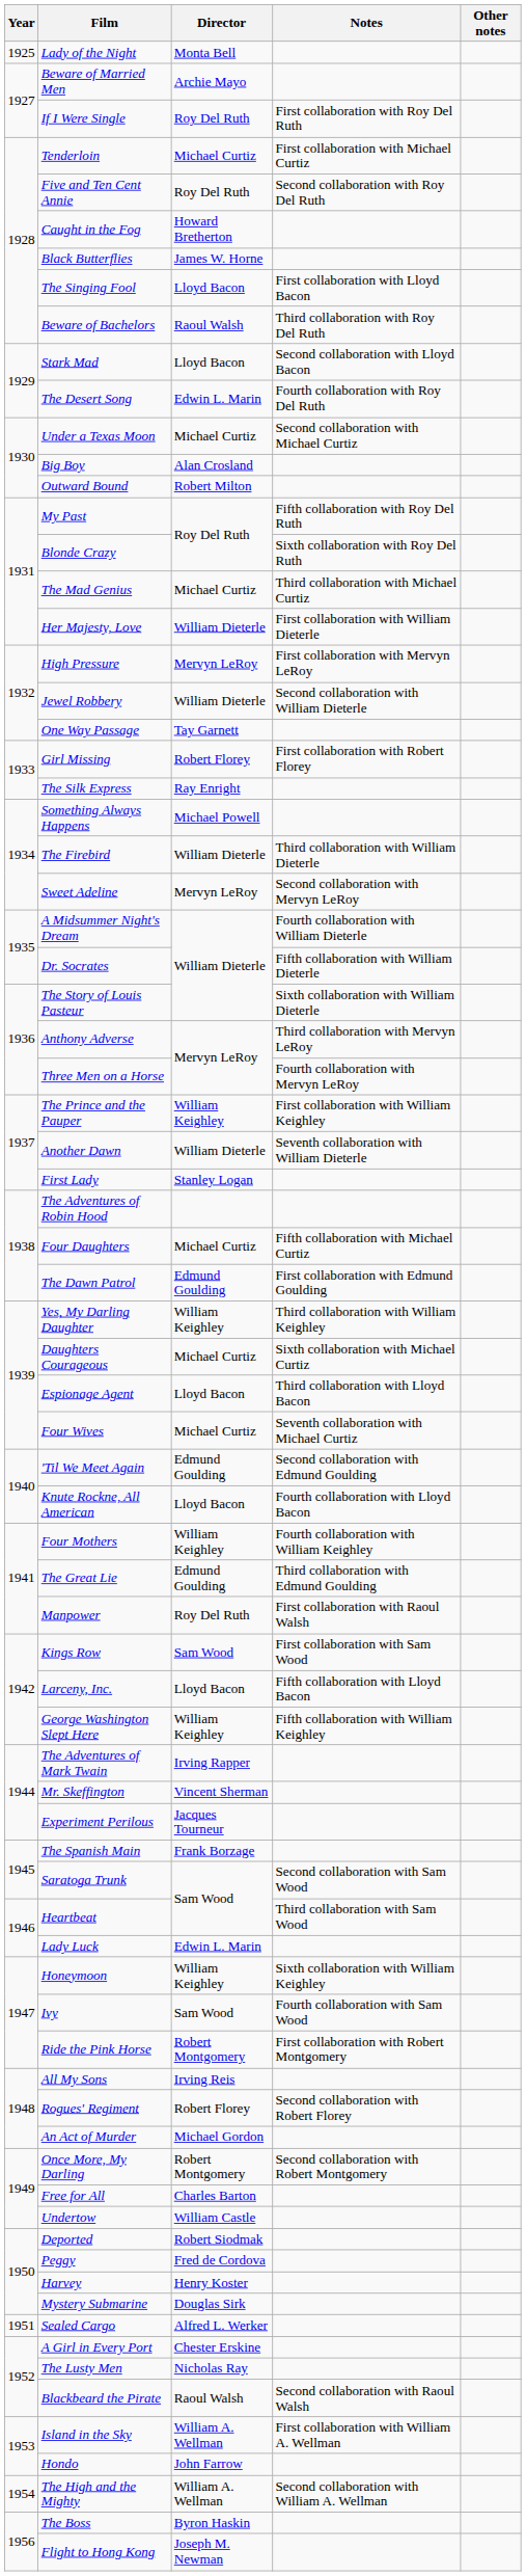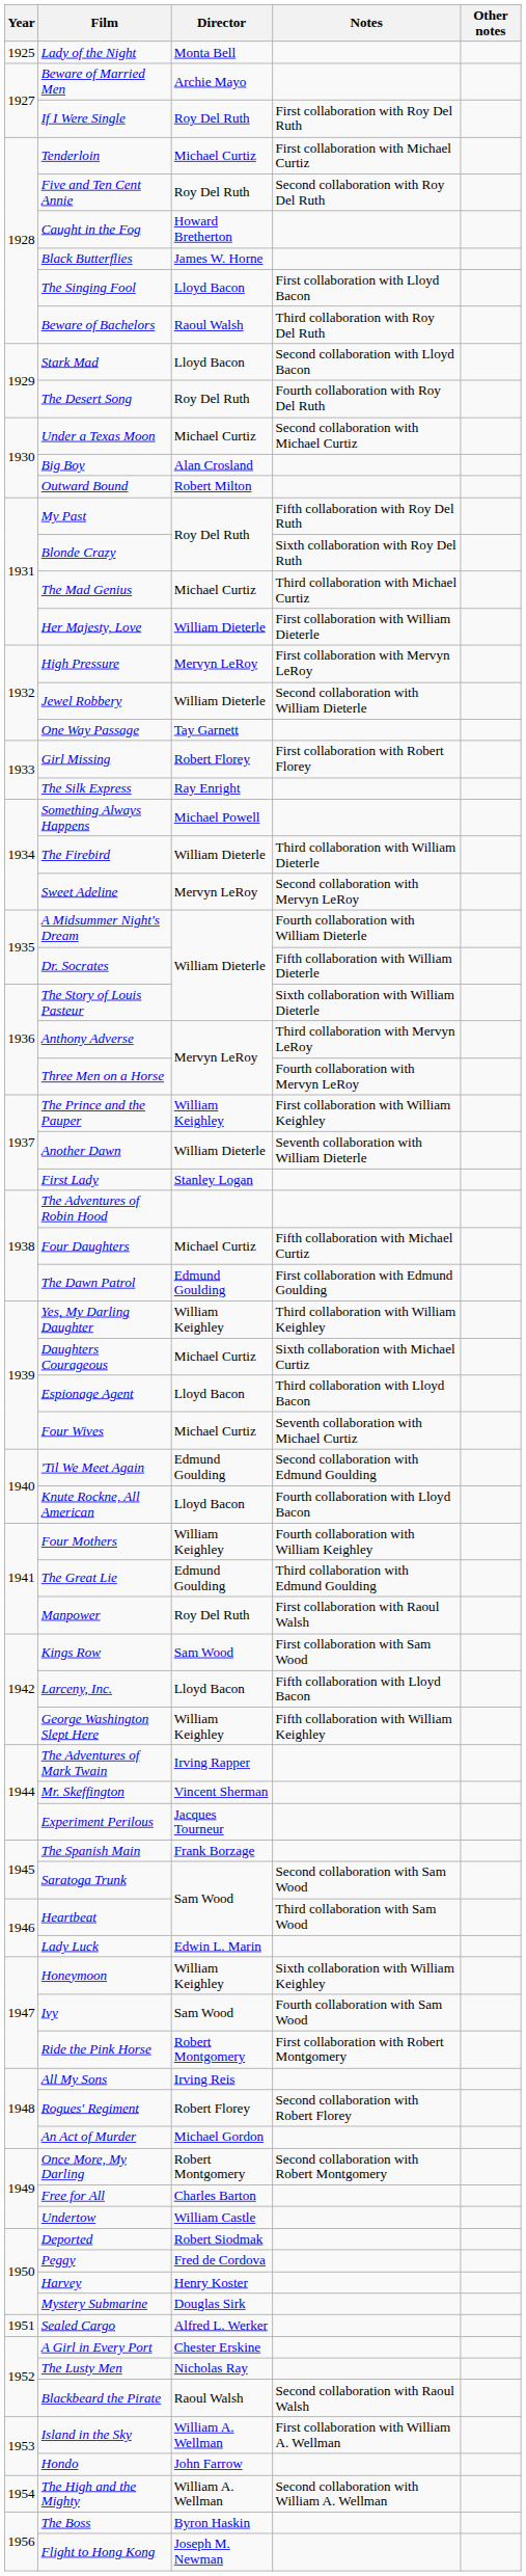 <table class="wikitable">
 <tr>
 <th>Year</th>
 <th>Film</th>
 <th>Director</th>
 <th>Notes</th>
 <th>Other notes</th>
 </tr>
 <tr>
 <td>1925</td>
 <td><em><a href='#'>Lady of the Night</a></em></td>
 <td><a href='#'>Monta Bell</a></td>
 <td></td>
 <td></td>
 </tr>
 <tr>
 <td rowspan=2>1927</td>
 <td><em><a href='#'>Beware of Married Men</a></em></td>
 <td><a href='#'>Archie Mayo</a></td>
 <td></td>
 <td></td>
 </tr>
 <tr>
 <td><em><a href='#'>If I Were Single</a></em></td>
 <td><a href='#'>Roy Del Ruth</a></td>
 <td>First collaboration with Roy Del Ruth</td>
 <td></td>
 </tr>
 <tr>
 <td rowspan=6>1928</td>
 <td><em><a href='#'>Tenderloin</a></em></td>
 <td><a href='#'>Michael Curtiz</a></td>
 <td>First collaboration with Michael Curtiz</td>
 <td></td>
 </tr>
 <tr>
 <td><em><a href='#'>Five and Ten Cent Annie</a></em></td>
 <td>Roy Del Ruth</td>
 <td>Second collaboration with Roy Del Ruth</td>
 <td></td>
 </tr>
 <tr>
 <td><em><a href='#'>Caught in the Fog</a></em></td>
 <td><a href='#'>Howard Bretherton</a></td>
 <td></td>
 <td></td>
 </tr>
 <tr>
 <td><em><a href='#'>Black Butterflies</a></em></td>
 <td><a href='#'>James W. Horne</a></td>
 <td></td>
 <td></td>
 </tr>
 <tr>
 <td><em><a href='#'>The Singing Fool</a></em></td>
 <td><a href='#'>Lloyd Bacon</a></td>
 <td>First collaboration with Lloyd Bacon</td>
 <td></td>
 </tr>
 <tr>
 <td><em><a href='#'>Beware of Bachelors</a></em></td>
 <td><a href='#'>Raoul Walsh</a></td>
 <td>Third collaboration with Roy Del Ruth</td>
 <td></td>
 </tr>
 <tr>
 <td rowspan=2>1929</td>
 <td><em><a href='#'>Stark Mad</a></em></td>
 <td>Lloyd Bacon</td>
 <td>Second collaboration with Lloyd Bacon</td>
 <td></td>
 </tr>
 <tr>
 <td><em><a href='#'>The Desert Song</a></em></td>
-<td><a href='#'>Edwin L. Marin</a></td>
+<td>Roy Del Ruth</td>
 <td>Fourth collaboration with Roy Del Ruth</td>
 <td></td>
 </tr>
 <tr>
 <td rowspan=3>1930</td>
 <td><em><a href='#'>Under a Texas Moon</a></em></td>
 <td>Michael Curtiz</td>
 <td>Second collaboration with Michael Curtiz</td>
 <td></td>
 </tr>
 <tr>
 <td><em><a href='#'>Big Boy</a></em></td>
 <td><a href='#'>Alan Crosland</a></td>
 <td></td>
 <td></td>
 </tr>
 <tr>
 <td><em><a href='#'>Outward Bound</a></em></td>
 <td><a href='#'>Robert Milton</a></td>
 <td></td>
 <td></td>
 </tr>
 <tr>
 <td rowspan=4>1931</td>
 <td><em><a href='#'>My Past</a></em></td>
 <td rowspan=2>Roy Del Ruth</td>
 <td>Fifth collaboration with Roy Del Ruth</td>
 <td></td>
 </tr>
 <tr>
 <td><em><a href='#'>Blonde Crazy</a></em></td>
 <td>Sixth collaboration with Roy Del Ruth</td>
 <td></td>
 </tr>
 <tr>
 <td><em><a href='#'>The Mad Genius</a></em></td>
 <td>Michael Curtiz</td>
 <td>Third collaboration with Michael Curtiz</td>
 <td></td>
 </tr>
 <tr>
 <td><em><a href='#'>Her Majesty, Love</a></em></td>
 <td><a href='#'>William Dieterle</a></td>
 <td>First collaboration with William Dieterle</td>
 <td></td>
 </tr>
 <tr>
 <td rowspan=3>1932</td>
 <td><em><a href='#'>High Pressure</a></em></td>
 <td><a href='#'>Mervyn LeRoy</a></td>
 <td>First collaboration with Mervyn LeRoy</td>
 <td></td>
 </tr>
 <tr>
 <td><em><a href='#'>Jewel Robbery</a></em></td>
 <td>William Dieterle</td>
 <td>Second collaboration with William Dieterle</td>
 <td></td>
 </tr>
 <tr>
 <td><em><a href='#'>One Way Passage</a></em></td>
 <td><a href='#'>Tay Garnett</a></td>
 <td></td>
 <td></td>
 </tr>
 <tr>
 <td rowspan=2>1933</td>
 <td><em><a href='#'>Girl Missing</a></em></td>
 <td><a href='#'>Robert Florey</a></td>
 <td>First collaboration with Robert Florey</td>
 <td></td>
 </tr>
 <tr>
 <td><em><a href='#'>The Silk Express</a></em></td>
 <td><a href='#'>Ray Enright</a></td>
 <td></td>
 <td></td>
 </tr>
 <tr>
 <td rowspan=3>1934</td>
 <td><em><a href='#'>Something Always Happens</a></em></td>
 <td><a href='#'>Michael Powell</a></td>
 <td></td>
 <td></td>
 </tr>
 <tr>
 <td><em><a href='#'>The Firebird</a></em></td>
 <td>William Dieterle</td>
 <td>Third collaboration with William Dieterle</td>
 <td></td>
 </tr>
 <tr>
 <td><em><a href='#'>Sweet Adeline</a></em></td>
 <td>Mervyn LeRoy</td>
 <td>Second collaboration with Mervyn LeRoy</td>
 <td></td>
 </tr>
 <tr>
 <td rowspan=2>1935</td>
 <td><em><a href='#'>A Midsummer Night's Dream</a></em></td>
 <td rowspan=3>William Dieterle</td>
 <td>Fourth collaboration with William Dieterle</td>
 <td></td>
 </tr>
 <tr>
 <td><em><a href='#'>Dr. Socrates</a></em></td>
 <td>Fifth collaboration with William Dieterle</td>
 <td></td>
 </tr>
 <tr>
 <td rowspan=3>1936</td>
 <td><em><a href='#'>The Story of Louis Pasteur</a></em></td>
 <td>Sixth collaboration with William Dieterle</td>
 <td></td>
 </tr>
 <tr>
 <td><em><a href='#'>Anthony Adverse</a></em></td>
 <td rowspan=2>Mervyn LeRoy</td>
 <td>Third collaboration with Mervyn LeRoy</td>
 <td></td>
 </tr>
 <tr>
 <td><em><a href='#'>Three Men on a Horse</a></em></td>
 <td>Fourth collaboration with Mervyn LeRoy</td>
 <td></td>
 </tr>
 <tr>
 <td rowspan=3>1937</td>
 <td><em><a href='#'>The Prince and the Pauper</a></em></td>
 <td><a href='#'>William Keighley</a></td>
 <td>First collaboration with William Keighley</td>
 <td></td>
 </tr>
 <tr>
 <td><em><a href='#'>Another Dawn</a></em></td>
 <td>William Dieterle</td>
 <td>Seventh collaboration with William Dieterle</td>
 <td></td>
 </tr>
 <tr>
 <td><em><a href='#'>First Lady</a></em></td>
 <td><a href='#'>Stanley Logan</a></td>
 <td></td>
 <td></td>
 </tr>
 <tr>
 <td rowspan=3>1938</td>
 <td><em><a href='#'>The Adventures of Robin Hood</a></em></td>
 <td></td>
 <td></td>
 <td></td>
 </tr>
 <tr>
 <td><em><a href='#'>Four Daughters</a></em></td>
 <td>Michael Curtiz</td>
 <td>Fifth collaboration with Michael Curtiz</td>
 <td></td>
 </tr>
 <tr>
 <td><em><a href='#'>The Dawn Patrol</a></em></td>
 <td><a href='#'>Edmund Goulding</a></td>
 <td>First collaboration with Edmund Goulding</td>
 <td></td>
 </tr>
 <tr>
 <td rowspan=4>1939</td>
 <td><em><a href='#'>Yes, My Darling Daughter</a></em></td>
 <td>William Keighley</td>
 <td>Third collaboration with William Keighley</td>
 <td></td>
 </tr>
 <tr>
 <td><em><a href='#'>Daughters Courageous</a></em></td>
 <td>Michael Curtiz</td>
 <td>Sixth collaboration with Michael Curtiz</td>
 <td></td>
 </tr>
 <tr>
 <td><em><a href='#'>Espionage Agent</a></em></td>
 <td>Lloyd Bacon</td>
 <td>Third collaboration with Lloyd Bacon</td>
 <td></td>
 </tr>
 <tr>
 <td><em><a href='#'>Four Wives</a></em></td>
 <td>Michael Curtiz</td>
 <td>Seventh collaboration with Michael Curtiz</td>
 <td></td>
 </tr>
 <tr>
 <td rowspan=2>1940</td>
 <td><em><a href='#'>'Til We Meet Again</a></em></td>
 <td>Edmund Goulding</td>
 <td>Second collaboration with Edmund Goulding</td>
 <td></td>
 </tr>
 <tr>
 <td><em><a href='#'>Knute Rockne, All American</a></em></td>
 <td>Lloyd Bacon</td>
 <td>Fourth collaboration with Lloyd Bacon</td>
 <td></td>
 </tr>
 <tr>
 <td rowspan=3>1941</td>
 <td><em><a href='#'>Four Mothers</a></em></td>
 <td>William Keighley</td>
 <td>Fourth collaboration with William Keighley</td>
 <td></td>
 </tr>
 <tr>
 <td><em><a href='#'>The Great Lie</a></em></td>
 <td>Edmund Goulding</td>
 <td>Third collaboration with Edmund Goulding</td>
 <td></td>
 </tr>
 <tr>
 <td><em><a href='#'>Manpower</a></em></td>
 <td>Roy Del Ruth</td>
 <td>First collaboration with Raoul Walsh</td>
 <td></td>
 </tr>
 <tr>
 <td rowspan=3>1942</td>
 <td><em><a href='#'>Kings Row</a></em></td>
 <td><a href='#'>Sam Wood</a></td>
 <td>First collaboration with Sam Wood</td>
 <td></td>
 </tr>
 <tr>
 <td><em><a href='#'>Larceny, Inc.</a></em></td>
 <td>Lloyd Bacon</td>
 <td>Fifth collaboration with Lloyd Bacon</td>
 <td></td>
 </tr>
 <tr>
 <td><em><a href='#'>George Washington Slept Here</a></em></td>
 <td>William Keighley</td>
 <td>Fifth collaboration with William Keighley</td>
 <td></td>
 </tr>
 <tr>
 <td rowspan=3>1944</td>
 <td><em><a href='#'>The Adventures of Mark Twain</a></em></td>
 <td><a href='#'>Irving Rapper</a></td>
 <td></td>
 <td></td>
 </tr>
 <tr>
 <td><em><a href='#'>Mr. Skeffington</a></em></td>
 <td><a href='#'>Vincent Sherman</a></td>
 <td></td>
 <td></td>
 </tr>
 <tr>
 <td><em><a href='#'>Experiment Perilous</a></em></td>
 <td><a href='#'>Jacques Tourneur</a></td>
 <td></td>
 <td></td>
 </tr>
 <tr>
 <td rowspan=2>1945</td>
 <td><em><a href='#'>The Spanish Main</a></em></td>
 <td><a href='#'>Frank Borzage</a></td>
 <td></td>
 <td></td>
 </tr>
 <tr>
 <td><em><a href='#'>Saratoga Trunk</a></em></td>
 <td rowspan=2>Sam Wood</td>
 <td>Second collaboration with Sam Wood</td>
 <td></td>
 </tr>
 <tr>
 <td rowspan=2>1946</td>
 <td><em><a href='#'>Heartbeat</a></em></td>
 <td>Third collaboration with Sam Wood</td>
 <td><small></small></td>
 </tr>
 <tr>
 <td><em><a href='#'>Lady Luck</a></em></td>
 <td><a href='#'>Edwin L. Marin</a></td>
 <td></td>
 <td></td>
 </tr>
 <tr>
 <td rowspan=3>1947</td>
 <td><em><a href='#'>Honeymoon</a></em></td>
 <td>William Keighley</td>
 <td>Sixth collaboration with William Keighley</td>
 <td></td>
 </tr>
 <tr>
 <td><em><a href='#'>Ivy</a></em></td>
 <td>Sam Wood</td>
 <td>Fourth collaboration with Sam Wood</td>
 <td></td>
 </tr>
 <tr>
 <td><em><a href='#'>Ride the Pink Horse</a></em></td>
 <td><a href='#'>Robert Montgomery</a></td>
 <td>First collaboration with Robert Montgomery</td>
 <td></td>
 </tr>
 <tr>
 <td rowspan=3>1948</td>
 <td><em><a href='#'>All My Sons</a></em></td>
 <td><a href='#'>Irving Reis</a></td>
 <td></td>
 <td></td>
 </tr>
 <tr>
 <td><em><a href='#'>Rogues' Regiment</a></em></td>
 <td>Robert Florey</td>
 <td>Second collaboration with Robert Florey</td>
 <td></td>
 </tr>
 <tr>
 <td><em><a href='#'>An Act of Murder</a></em></td>
 <td><a href='#'>Michael Gordon</a></td>
 <td></td>
 <td></td>
 </tr>
 <tr>
 <td rowspan=3>1949</td>
 <td><em><a href='#'>Once More, My Darling</a></em></td>
 <td>Robert Montgomery</td>
 <td>Second collaboration with Robert Montgomery</td>
 <td></td>
 </tr>
 <tr>
 <td><em><a href='#'>Free for All</a></em></td>
 <td><a href='#'>Charles Barton</a></td>
 <td></td>
 <td></td>
 </tr>
 <tr>
 <td><em><a href='#'>Undertow</a></em></td>
 <td><a href='#'>William Castle</a></td>
 <td></td>
 <td></td>
 </tr>
 <tr>
 <td rowspan=4>1950</td>
 <td><em><a href='#'>Deported</a></em></td>
 <td><a href='#'>Robert Siodmak</a></td>
 <td></td>
 <td></td>
 </tr>
 <tr>
 <td><em><a href='#'>Peggy</a></em></td>
 <td><a href='#'>Fred de Cordova</a></td>
 <td></td>
 <td></td>
 </tr>
 <tr>
 <td><em><a href='#'>Harvey</a></em></td>
 <td><a href='#'>Henry Koster</a></td>
 <td></td>
 <td></td>
 </tr>
 <tr>
 <td><em><a href='#'>Mystery Submarine</a></em></td>
 <td><a href='#'>Douglas Sirk</a></td>
 <td></td>
 <td><small></small></td>
 </tr>
 <tr>
 <td>1951</td>
 <td><em><a href='#'>Sealed Cargo</a></em></td>
 <td><a href='#'>Alfred L. Werker</a></td>
 <td></td>
 <td></td>
 </tr>
 <tr>
 <td rowspan=3>1952</td>
 <td><em><a href='#'>A Girl in Every Port</a></em></td>
 <td><a href='#'>Chester Erskine</a></td>
 <td></td>
 <td></td>
 </tr>
 <tr>
 <td><em><a href='#'>The Lusty Men</a></em></td>
 <td><a href='#'>Nicholas Ray</a></td>
 <td></td>
 <td></td>
 </tr>
 <tr>
 <td><em><a href='#'>Blackbeard the Pirate</a></em></td>
 <td>Raoul Walsh</td>
 <td>Second collaboration with Raoul Walsh</td>
 <td></td>
 </tr>
 <tr>
 <td rowspan=2>1953</td>
 <td><em><a href='#'>Island in the Sky</a></em></td>
 <td><a href='#'>William A. Wellman</a></td>
 <td>First collaboration with William A. Wellman</td>
 <td></td>
 </tr>
 <tr>
 <td><em><a href='#'>Hondo</a></em></td>
 <td><a href='#'>John Farrow</a></td>
 <td></td>
 <td></td>
 </tr>
 <tr>
 <td>1954</td>
 <td><em><a href='#'>The High and the Mighty</a></em></td>
 <td>William A. Wellman</td>
 <td>Second collaboration with William A. Wellman</td>
 <td></td>
 </tr>
 <tr>
 <td rowspan=2>1956</td>
 <td><em><a href='#'>The Boss</a></em></td>
 <td><a href='#'>Byron Haskin</a></td>
 <td></td>
 <td></td>
 </tr>
 <tr>
 <td><em><a href='#'>Flight to Hong Kong</a></em></td>
 <td><a href='#'>Joseph M. Newman</a></td>
 <td></td>
 <td><small></small></td>
 </tr>
 </table>
